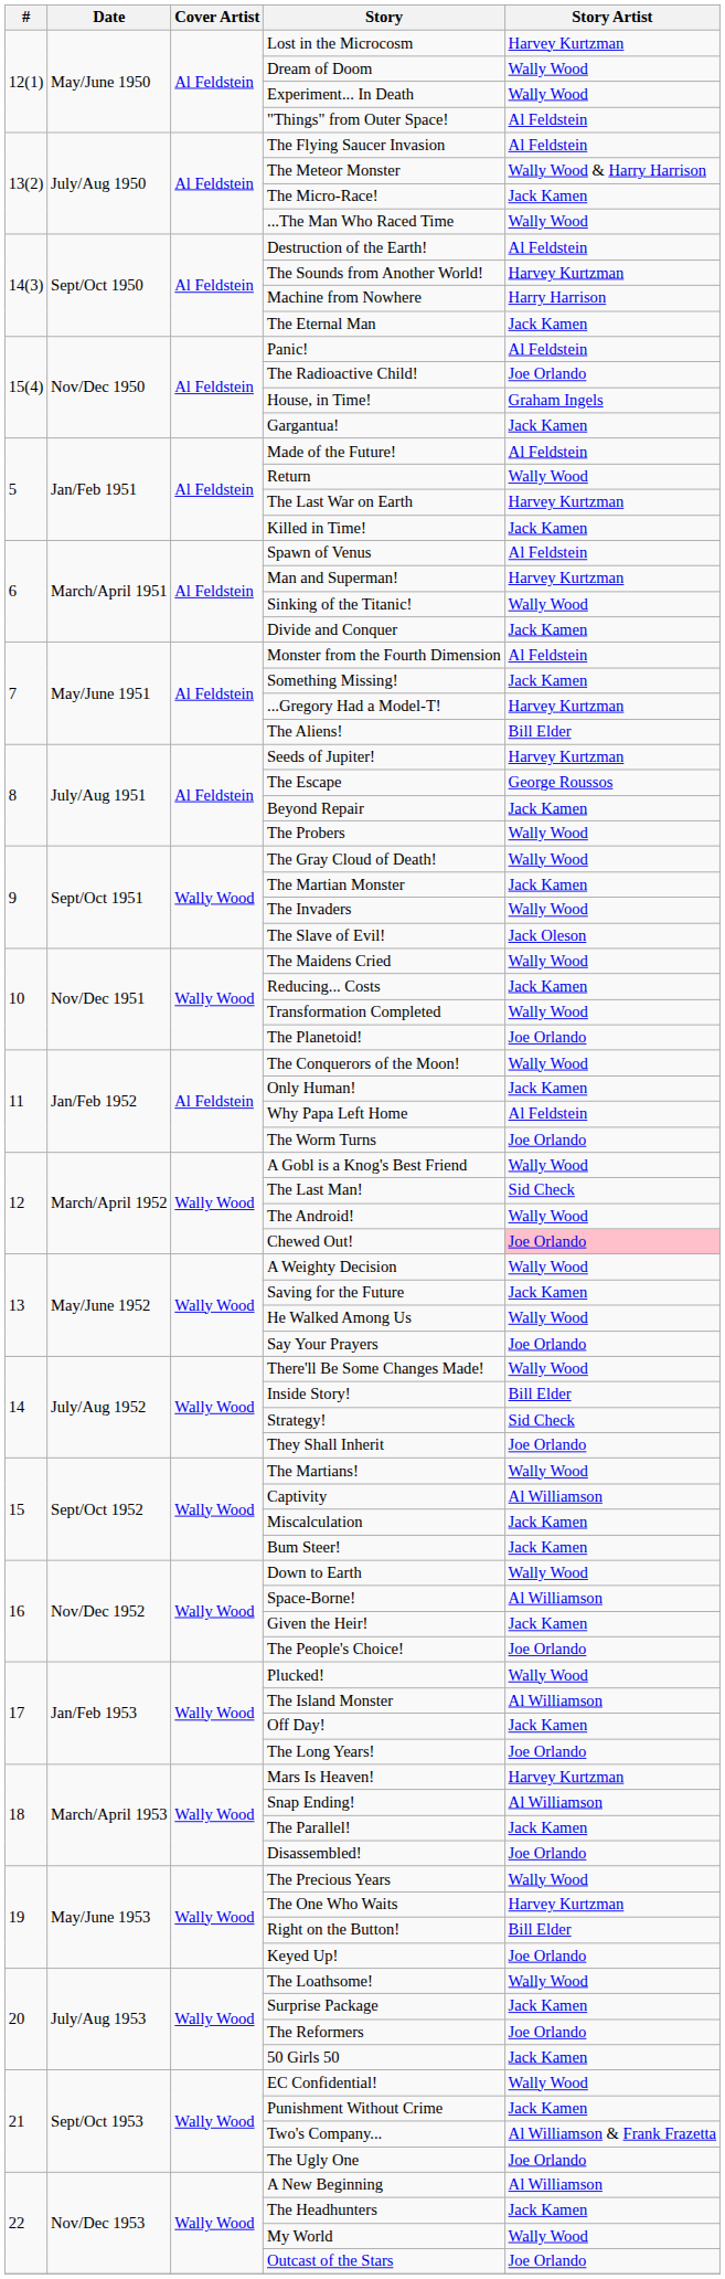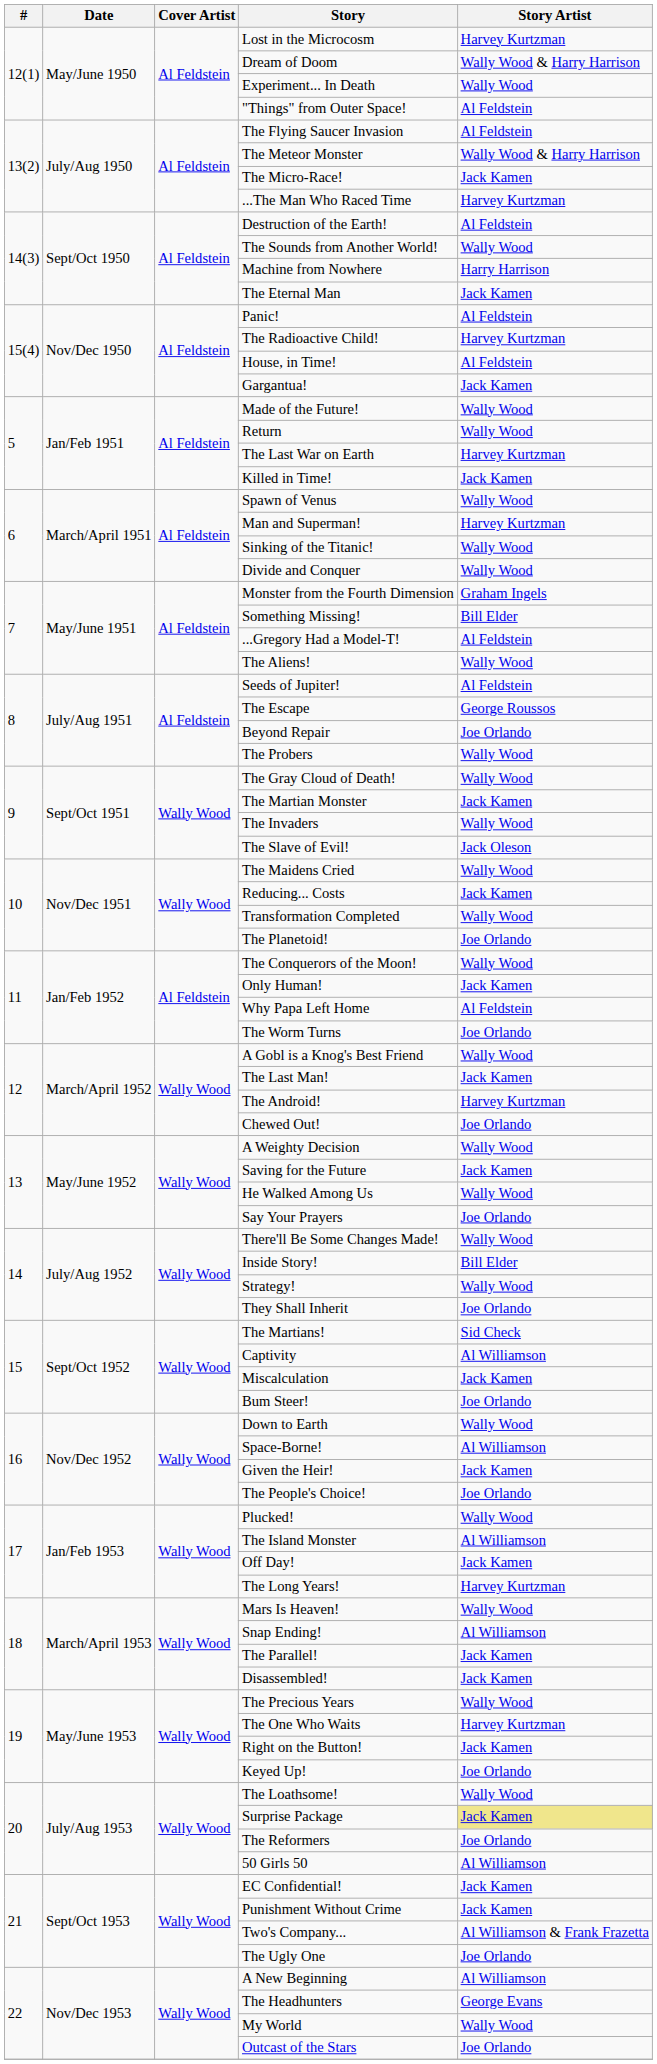 <table class="wikitable">
 <tr>
 <th>#</th>
 <th>Date</th>
 <th>Cover Artist</th>
 <th>Story</th>
 <th>Story Artist</th>
 </tr>
 <tr>
 <td rowspan="4">12(1)</td>
 <td rowspan="4">May/June 1950</td>
 <td rowspan="4"><a href='#'>Al Feldstein</a></td>
 <td>Lost in the Microcosm</td>
 <td><a href='#'>Harvey Kurtzman</a></td>
 </tr>
 <tr>
 <td>Dream of Doom</td>
-<td><a href='#'>Wally Wood</a></td>
+<td><a href='#'>Wally Wood</a> & <a href='#'>Harry Harrison</a></td>
 </tr>
 <tr>
 <td>Experiment... In Death</td>
 <td><a href='#'>Wally Wood</a></td>
 </tr>
 <tr>
 <td>"Things" from Outer Space!</td>
 <td><a href='#'>Al Feldstein</a></td>
 </tr>
 <tr>
 <td rowspan="4">13(2)</td>
 <td rowspan="4">July/Aug 1950</td>
 <td rowspan="4"><a href='#'>Al Feldstein</a></td>
 <td>The Flying Saucer Invasion</td>
 <td><a href='#'>Al Feldstein</a></td>
 </tr>
 <tr>
 <td>The Meteor Monster</td>
 <td><a href='#'>Wally Wood</a> & <a href='#'>Harry Harrison</a></td>
 </tr>
 <tr>
 <td>The Micro-Race!</td>
 <td><a href='#'>Jack Kamen</a></td>
 </tr>
 <tr>
 <td>...The Man Who Raced Time</td>
-<td><a href='#'>Wally Wood</a></td>
+<td><a href='#'>Harvey Kurtzman</a></td>
 </tr>
 <tr>
 <td rowspan="4">14(3)</td>
 <td rowspan="4">Sept/Oct 1950</td>
 <td rowspan="4"><a href='#'>Al Feldstein</a></td>
 <td>Destruction of the Earth!</td>
 <td><a href='#'>Al Feldstein</a></td>
 </tr>
 <tr>
 <td>The Sounds from Another World!</td>
-<td><a href='#'>Harvey Kurtzman</a></td>
+<td><a href='#'>Wally Wood</a></td>
 </tr>
 <tr>
 <td>Machine from Nowhere</td>
 <td><a href='#'>Harry Harrison</a></td>
 </tr>
 <tr>
 <td>The Eternal Man</td>
 <td><a href='#'>Jack Kamen</a></td>
 </tr>
 <tr>
 <td rowspan="4">15(4)</td>
 <td rowspan="4">Nov/Dec 1950</td>
 <td rowspan="4"><a href='#'>Al Feldstein</a></td>
 <td>Panic!</td>
 <td><a href='#'>Al Feldstein</a></td>
 </tr>
 <tr>
 <td>The Radioactive Child!</td>
-<td><a href='#'>Joe Orlando</a></td>
+<td><a href='#'>Harvey Kurtzman</a></td>
 </tr>
 <tr>
 <td>House, in Time!</td>
-<td><a href='#'>Graham Ingels</a></td>
+<td><a href='#'>Al Feldstein</a></td>
 </tr>
 <tr>
 <td>Gargantua!</td>
 <td><a href='#'>Jack Kamen</a></td>
 </tr>
 <tr>
 <td rowspan="4">5</td>
 <td rowspan="4">Jan/Feb 1951</td>
 <td rowspan="4"><a href='#'>Al Feldstein</a></td>
 <td>Made of the Future!</td>
-<td><a href='#'>Al Feldstein</a></td>
+<td><a href='#'>Wally Wood</a></td>
 </tr>
 <tr>
 <td>Return</td>
 <td><a href='#'>Wally Wood</a></td>
 </tr>
 <tr>
 <td>The Last War on Earth</td>
 <td><a href='#'>Harvey Kurtzman</a></td>
 </tr>
 <tr>
 <td>Killed in Time!</td>
 <td><a href='#'>Jack Kamen</a></td>
 </tr>
 <tr>
 <td rowspan="4">6</td>
 <td rowspan="4">March/April 1951</td>
 <td rowspan="4"><a href='#'>Al Feldstein</a></td>
 <td>Spawn of Venus</td>
-<td><a href='#'>Al Feldstein</a></td>
+<td><a href='#'>Wally Wood</a></td>
 </tr>
 <tr>
 <td>Man and Superman!</td>
 <td><a href='#'>Harvey Kurtzman</a></td>
 </tr>
 <tr>
 <td>Sinking of the Titanic!</td>
 <td><a href='#'>Wally Wood</a></td>
 </tr>
 <tr>
 <td>Divide and Conquer</td>
-<td><a href='#'>Jack Kamen</a></td>
+<td><a href='#'>Wally Wood</a></td>
 </tr>
 <tr>
 <td rowspan="4">7</td>
 <td rowspan="4">May/June 1951</td>
 <td rowspan="4"><a href='#'>Al Feldstein</a></td>
 <td>Monster from the Fourth Dimension</td>
+<td><a href='#'>Graham Ingels</a></td>
+</tr>
+<tr>
+<td>Something Missing!</td>
+<td><a href='#'>Bill Elder</a></td>
+</tr>
+<tr>
+<td>...Gregory Had a Model-T!</td>
 <td><a href='#'>Al Feldstein</a></td>
 </tr>
 <tr>
-<td>Something Missing!</td>
-<td><a href='#'>Jack Kamen</a></td>
-</tr>
-<tr>
-<td>...Gregory Had a Model-T!</td>
-<td><a href='#'>Harvey Kurtzman</a></td>
-</tr>
-<tr>
 <td>The Aliens!</td>
-<td><a href='#'>Bill Elder</a></td>
+<td><a href='#'>Wally Wood</a></td>
 </tr>
 <tr>
 <td rowspan="4">8</td>
 <td rowspan="4">July/Aug 1951</td>
 <td rowspan="4"><a href='#'>Al Feldstein</a></td>
 <td>Seeds of Jupiter!</td>
-<td><a href='#'>Harvey Kurtzman</a></td>
+<td><a href='#'>Al Feldstein</a></td>
 </tr>
 <tr>
 <td>The Escape</td>
 <td><a href='#'>George Roussos</a></td>
 </tr>
 <tr>
 <td>Beyond Repair</td>
-<td><a href='#'>Jack Kamen</a></td>
+<td><a href='#'>Joe Orlando</a></td>
 </tr>
 <tr>
 <td>The Probers</td>
 <td><a href='#'>Wally Wood</a></td>
 </tr>
 <tr>
 <td rowspan="4">9</td>
 <td rowspan="4">Sept/Oct 1951</td>
 <td rowspan="4"><a href='#'>Wally Wood</a></td>
 <td>The Gray Cloud of Death!</td>
 <td><a href='#'>Wally Wood</a></td>
 </tr>
 <tr>
 <td>The Martian Monster</td>
 <td><a href='#'>Jack Kamen</a></td>
 </tr>
 <tr>
 <td>The Invaders</td>
 <td><a href='#'>Wally Wood</a></td>
 </tr>
 <tr>
 <td>The Slave of Evil!</td>
 <td><a href='#'>Jack Oleson</a></td>
 </tr>
 <tr>
 <td rowspan="4">10</td>
 <td rowspan="4">Nov/Dec 1951</td>
 <td rowspan="4"><a href='#'>Wally Wood</a></td>
 <td>The Maidens Cried</td>
 <td><a href='#'>Wally Wood</a></td>
 </tr>
 <tr>
 <td>Reducing... Costs</td>
 <td><a href='#'>Jack Kamen</a></td>
 </tr>
 <tr>
 <td>Transformation Completed</td>
 <td><a href='#'>Wally Wood</a></td>
 </tr>
 <tr>
 <td>The Planetoid!</td>
 <td><a href='#'>Joe Orlando</a></td>
 </tr>
 <tr>
 <td rowspan="4">11</td>
 <td rowspan="4">Jan/Feb 1952</td>
 <td rowspan="4"><a href='#'>Al Feldstein</a></td>
 <td>The Conquerors of the Moon!</td>
 <td><a href='#'>Wally Wood</a></td>
 </tr>
 <tr>
 <td>Only Human!</td>
 <td><a href='#'>Jack Kamen</a></td>
 </tr>
 <tr>
 <td>Why Papa Left Home</td>
 <td><a href='#'>Al Feldstein</a></td>
 </tr>
 <tr>
 <td>The Worm Turns</td>
 <td><a href='#'>Joe Orlando</a></td>
 </tr>
 <tr>
 <td rowspan="4">12</td>
 <td rowspan="4">March/April 1952</td>
 <td rowspan="4"><a href='#'>Wally Wood</a></td>
 <td>A Gobl is a Knog's Best Friend</td>
 <td><a href='#'>Wally Wood</a></td>
 </tr>
 <tr>
 <td>The Last Man!</td>
-<td><a href='#'>Sid Check</a></td>
+<td><a href='#'>Jack Kamen</a></td>
 </tr>
 <tr>
 <td>The Android!</td>
-<td><a href='#'>Wally Wood</a></td>
+<td><a href='#'>Harvey Kurtzman</a></td>
 </tr>
 <tr>
 <td>Chewed Out!</td>
-<td style="background: pink;"><a href='#'>Joe Orlando</a></td>
+<td><a href='#'>Joe Orlando</a></td>
 </tr>
 <tr>
 <td rowspan="4">13</td>
 <td rowspan="4">May/June 1952</td>
 <td rowspan="4"><a href='#'>Wally Wood</a></td>
 <td>A Weighty Decision</td>
 <td><a href='#'>Wally Wood</a></td>
 </tr>
 <tr>
 <td>Saving for the Future</td>
 <td><a href='#'>Jack Kamen</a></td>
 </tr>
 <tr>
 <td>He Walked Among Us</td>
 <td><a href='#'>Wally Wood</a></td>
 </tr>
 <tr>
 <td>Say Your Prayers</td>
 <td><a href='#'>Joe Orlando</a></td>
 </tr>
 <tr>
 <td rowspan="4">14</td>
 <td rowspan="4">July/Aug 1952</td>
 <td rowspan="4"><a href='#'>Wally Wood</a></td>
 <td>There'll Be Some Changes Made!</td>
 <td><a href='#'>Wally Wood</a></td>
 </tr>
 <tr>
 <td>Inside Story!</td>
 <td><a href='#'>Bill Elder</a></td>
 </tr>
 <tr>
 <td>Strategy!</td>
-<td><a href='#'>Sid Check</a></td>
+<td><a href='#'>Wally Wood</a></td>
 </tr>
 <tr>
 <td>They Shall Inherit</td>
 <td><a href='#'>Joe Orlando</a></td>
 </tr>
 <tr>
 <td rowspan="4">15</td>
 <td rowspan="4">Sept/Oct 1952</td>
 <td rowspan="4"><a href='#'>Wally Wood</a></td>
 <td>The Martians!</td>
-<td><a href='#'>Wally Wood</a></td>
+<td><a href='#'>Sid Check</a></td>
 </tr>
 <tr>
 <td>Captivity</td>
 <td><a href='#'>Al Williamson</a></td>
 </tr>
 <tr>
 <td>Miscalculation</td>
 <td><a href='#'>Jack Kamen</a></td>
 </tr>
 <tr>
 <td>Bum Steer!</td>
-<td><a href='#'>Jack Kamen</a></td>
+<td><a href='#'>Joe Orlando</a></td>
 </tr>
 <tr>
 <td rowspan="4">16</td>
 <td rowspan="4">Nov/Dec 1952</td>
 <td rowspan="4"><a href='#'>Wally Wood</a></td>
 <td>Down to Earth</td>
 <td><a href='#'>Wally Wood</a></td>
 </tr>
 <tr>
 <td>Space-Borne!</td>
 <td><a href='#'>Al Williamson</a></td>
 </tr>
 <tr>
 <td>Given the Heir!</td>
 <td><a href='#'>Jack Kamen</a></td>
 </tr>
 <tr>
 <td>The People's Choice!</td>
 <td><a href='#'>Joe Orlando</a></td>
 </tr>
 <tr>
 <td rowspan="4">17</td>
 <td rowspan="4">Jan/Feb 1953</td>
 <td rowspan="4"><a href='#'>Wally Wood</a></td>
 <td>Plucked!</td>
 <td><a href='#'>Wally Wood</a></td>
 </tr>
 <tr>
 <td>The Island Monster</td>
 <td><a href='#'>Al Williamson</a></td>
 </tr>
 <tr>
 <td>Off Day!</td>
 <td><a href='#'>Jack Kamen</a></td>
 </tr>
 <tr>
 <td>The Long Years!</td>
-<td><a href='#'>Joe Orlando</a></td>
+<td><a href='#'>Harvey Kurtzman</a></td>
 </tr>
 <tr>
 <td rowspan="4">18</td>
 <td rowspan="4">March/April 1953</td>
 <td rowspan="4"><a href='#'>Wally Wood</a></td>
 <td>Mars Is Heaven!</td>
-<td><a href='#'>Harvey Kurtzman</a></td>
+<td><a href='#'>Wally Wood</a></td>
 </tr>
 <tr>
 <td>Snap Ending!</td>
 <td><a href='#'>Al Williamson</a></td>
 </tr>
 <tr>
 <td>The Parallel!</td>
 <td><a href='#'>Jack Kamen</a></td>
 </tr>
 <tr>
 <td>Disassembled!</td>
-<td><a href='#'>Joe Orlando</a></td>
+<td><a href='#'>Jack Kamen</a></td>
 </tr>
 <tr>
 <td rowspan="4">19</td>
 <td rowspan="4">May/June 1953</td>
 <td rowspan="4"><a href='#'>Wally Wood</a></td>
 <td>The Precious Years</td>
 <td><a href='#'>Wally Wood</a></td>
 </tr>
 <tr>
 <td>The One Who Waits</td>
 <td><a href='#'>Harvey Kurtzman</a></td>
 </tr>
 <tr>
 <td>Right on the Button!</td>
-<td><a href='#'>Bill Elder</a></td>
+<td><a href='#'>Jack Kamen</a></td>
 </tr>
 <tr>
 <td>Keyed Up!</td>
 <td><a href='#'>Joe Orlando</a></td>
 </tr>
 <tr>
 <td rowspan="4">20</td>
 <td rowspan="4">July/Aug 1953</td>
 <td rowspan="4"><a href='#'>Wally Wood</a></td>
 <td>The Loathsome!</td>
 <td><a href='#'>Wally Wood</a></td>
 </tr>
 <tr>
 <td>Surprise Package</td>
-<td><a href='#'>Jack Kamen</a></td>
+<td style="background: khaki;"><a href='#'>Jack Kamen</a></td>
 </tr>
 <tr>
 <td>The Reformers</td>
 <td><a href='#'>Joe Orlando</a></td>
 </tr>
 <tr>
 <td>50 Girls 50</td>
-<td><a href='#'>Jack Kamen</a></td>
+<td><a href='#'>Al Williamson</a></td>
 </tr>
 <tr>
 <td rowspan="4">21</td>
 <td rowspan="4">Sept/Oct 1953</td>
 <td rowspan="4"><a href='#'>Wally Wood</a></td>
 <td>EC Confidential!</td>
-<td><a href='#'>Wally Wood</a></td>
+<td><a href='#'>Jack Kamen</a></td>
 </tr>
 <tr>
 <td>Punishment Without Crime</td>
 <td><a href='#'>Jack Kamen</a></td>
 </tr>
 <tr>
 <td>Two's Company...</td>
 <td><a href='#'>Al Williamson</a> & <a href='#'>Frank Frazetta</a></td>
 </tr>
 <tr>
 <td>The Ugly One</td>
 <td><a href='#'>Joe Orlando</a></td>
 </tr>
 <tr>
 <td rowspan="4">22</td>
 <td rowspan="4">Nov/Dec 1953</td>
 <td rowspan="4"><a href='#'>Wally Wood</a></td>
 <td>A New Beginning</td>
 <td><a href='#'>Al Williamson</a></td>
 </tr>
 <tr>
 <td>The Headhunters</td>
-<td><a href='#'>Jack Kamen</a></td>
+<td><a href='#'>George Evans</a></td>
 </tr>
 <tr>
 <td>My World</td>
 <td><a href='#'>Wally Wood</a></td>
 </tr>
 <tr>
 <td><a href='#'>Outcast of the Stars</a></td>
 <td><a href='#'>Joe Orlando</a></td>
 </tr>
 <tr>
 </tr>
 </table>
